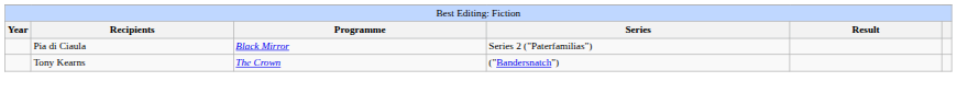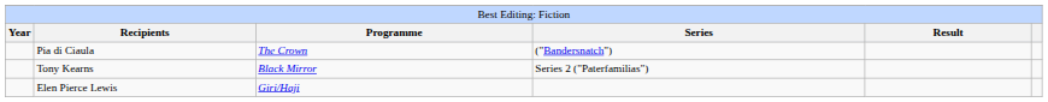 <table class="wikitable plainrowheaders" style="font-size: 90%" width=85%>
 <tr>
 </tr>
 <tr ---- bgcolor="#bfd7ff">
 <td colspan=6 align=center>Best Editing: Fiction</td>
 </tr>
 <tr ---- bgcolor="#ebf5ff">
 <th scope="col" style="width:2%;">Year</th>
 <th scope="col" style="width:20%;">Recipients</th>
 <th scope="col" style="width:25%;">Programme</th>
 <th scope="col" style="width:30%;">Series</th>
 <th scope="col" style="width:15%;">Result</th>
 <th scope="col" class="unsortable" style="width:1%;"></th>
 </tr>
 <tr>
 <td></td>
 <td>Pia di Ciaula</td>
+<td><em><a href='#'>The Crown</a></em></td>
+<td>("<a href='#'>Bandersnatch</a>")</td>
+<td></td>
+<td></td>
+</tr>
+<tr>
+<td></td>
+<td>Tony Kearns</td>
 <td><em><a href='#'>Black Mirror</a></em></td>
 <td>Series 2 ("Paterfamilias")</td>
 <td></td>
 <td></td>
 </tr>
 <tr>
 <td></td>
-<td>Tony Kearns</td>
-<td><em><a href='#'>The Crown</a></em></td>
-<td>("<a href='#'>Bandersnatch</a>")</td>
+<td>Elen Pierce Lewis</td>
+<td><em><a href='#'>Giri/Haji</a></em></td>
+<td></td>
 <td></td>
 <td></td>
 </tr>
 </table>
